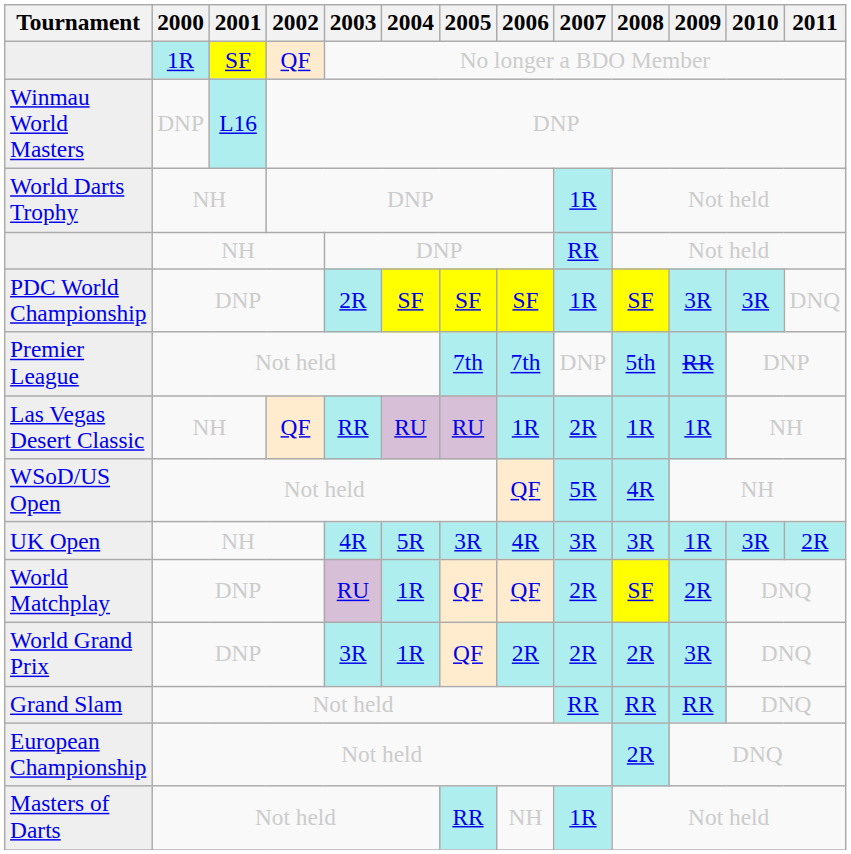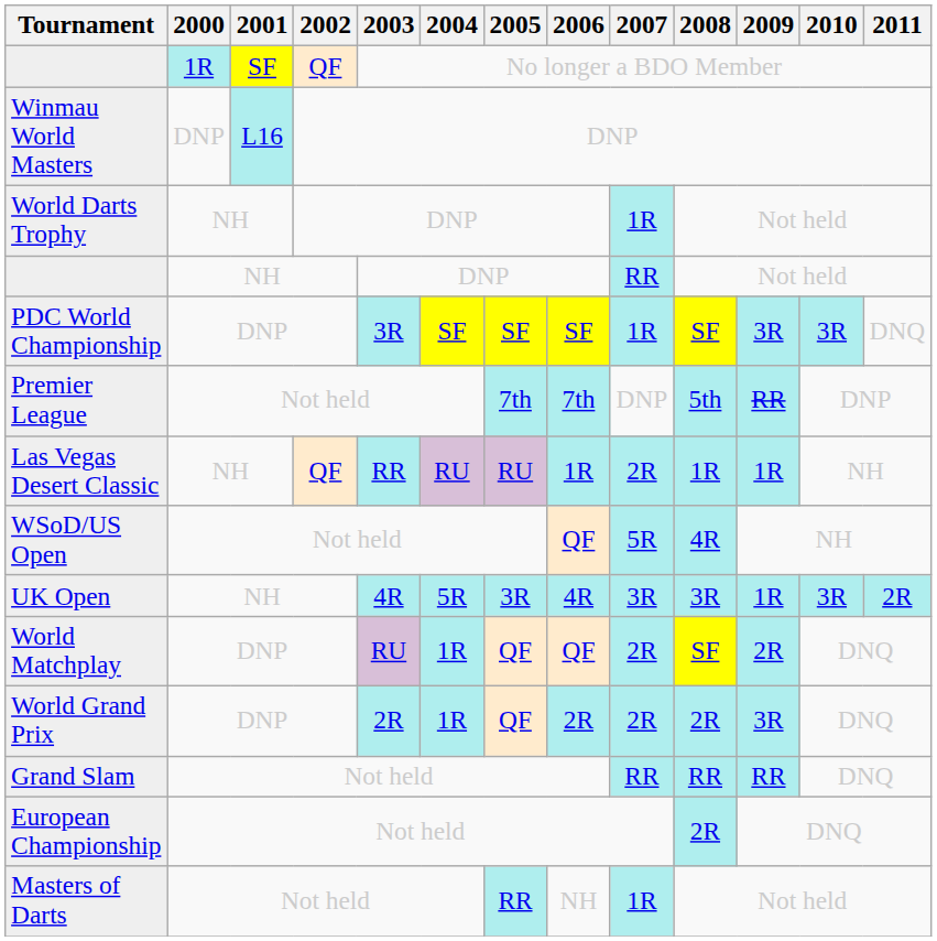 <table class="wikitable" style="width:20%; margin:0">
 <tr>
 <th>Tournament</th>
 <th>2000</th>
 <th>2001</th>
 <th>2002</th>
 <th>2003</th>
 <th>2004</th>
 <th>2005</th>
 <th>2006</th>
 <th>2007</th>
 <th>2008</th>
 <th>2009</th>
 <th>2010</th>
 <th>2011</th>
 </tr>
 <tr>
 <td style="background:#efefef;"></td>
 <td style="text-align:center; background:#afeeee;"><a href='#'>1R</a></td>
 <td style="text-align:center; background:yellow;"><a href='#'>SF</a></td>
 <td style="text-align:center; background:#ffebcd;"><a href='#'>QF</a></td>
 <td colspan="9" style="text-align:center; color:#ccc;">No longer a BDO Member</td>
 </tr>
 <tr>
 <td style="background:#efefef;"><a href='#'>Winmau World Masters</a></td>
 <td style="text-align:center; color:#ccc;">DNP</td>
 <td style="text-align:center; background:#afeeee;"><a href='#'>L16</a></td>
 <td colspan="10" style="text-align:center; color:#ccc;">DNP</td>
 </tr>
 <tr>
 <td style="background:#efefef;"><a href='#'>World Darts Trophy</a></td>
 <td colspan="2" style="text-align:center; color:#ccc;">NH</td>
 <td colspan="5" style="text-align:center; color:#ccc;">DNP</td>
 <td style="text-align:center; background:#afeeee;"><a href='#'>1R</a></td>
 <td colspan="4" style="text-align:center; color:#ccc;">Not held</td>
 </tr>
 <tr>
 <td style="background:#efefef;"></td>
 <td colspan="3" style="text-align:center; color:#ccc;">NH</td>
 <td colspan="4" style="text-align:center; color:#ccc;">DNP</td>
 <td style="text-align:center; background:#afeeee;"><a href='#'>RR</a></td>
 <td colspan="4" style="text-align:center; color:#ccc;">Not held</td>
 </tr>
 <tr>
 <td style="background:#efefef;"><a href='#'>PDC World Championship</a></td>
 <td colspan="3" style="text-align:center; color:#ccc;">DNP</td>
-<td style="text-align:center; background:#afeeee;"><a href='#'>2R</a></td>
+<td style="text-align:center; background:#afeeee;"><a href='#'>3R</a></td>
 <td style="text-align:center; background:yellow;"><a href='#'>SF</a></td>
 <td style="text-align:center; background:yellow;"><a href='#'>SF</a></td>
 <td style="text-align:center; background:yellow;"><a href='#'>SF</a></td>
 <td style="text-align:center; background:#afeeee;"><a href='#'>1R</a></td>
 <td style="text-align:center; background:yellow;"><a href='#'>SF</a></td>
 <td style="text-align:center; background:#afeeee;"><a href='#'>3R</a></td>
 <td style="text-align:center; background:#afeeee;"><a href='#'>3R</a></td>
 <td style="text-align:center; color:#ccc;">DNQ</td>
 </tr>
 <tr>
 <td style="background:#efefef;"><a href='#'>Premier League</a></td>
 <td colspan="5" style="text-align:center; color:#ccc;">Not held</td>
 <td style="text-align:center; background:#afeeee;"><a href='#'>7th</a></td>
 <td style="text-align:center; background:#afeeee;"><a href='#'>7th</a></td>
 <td style="text-align:center; color:#ccc;">DNP</td>
 <td style="text-align:center; background:#afeeee;"><a href='#'>5th</a></td>
 <td style="text-align:center; background:#afeeee;"><a href='#'><s>RR</s></a></td>
 <td colspan="2" style="text-align:center; color:#ccc;">DNP</td>
 </tr>
 <tr>
 <td style="background:#efefef;"><a href='#'>Las Vegas Desert Classic</a></td>
 <td colspan="2" style="text-align:center; color:#ccc;">NH</td>
 <td style="text-align:center; background:#ffebcd;"><a href='#'>QF</a></td>
 <td style="text-align:center; background:#afeeee;"><a href='#'>RR</a></td>
 <td style="text-align:center; background:thistle;"><a href='#'>RU</a></td>
 <td style="text-align:center; background:thistle;"><a href='#'>RU</a></td>
 <td style="text-align:center; background:#afeeee;"><a href='#'>1R</a></td>
 <td style="text-align:center; background:#afeeee;"><a href='#'>2R</a></td>
 <td style="text-align:center; background:#afeeee;"><a href='#'>1R</a></td>
 <td style="text-align:center; background:#afeeee;"><a href='#'>1R</a></td>
 <td colspan="2" style="text-align:center; color:#ccc;">NH</td>
 </tr>
 <tr>
 <td style="background:#efefef;"><a href='#'>WSoD/US Open</a></td>
 <td colspan="6" style="text-align:center; color:#ccc;">Not held</td>
 <td style="text-align:center; background:#ffebcd;"><a href='#'>QF</a></td>
 <td style="text-align:center; background:#afeeee;"><a href='#'>5R</a></td>
 <td style="text-align:center; background:#afeeee;"><a href='#'>4R</a></td>
 <td colspan="3" style="text-align:center; color:#ccc;">NH</td>
 </tr>
 <tr>
 <td style="background:#efefef;"><a href='#'>UK Open</a></td>
 <td colspan="3" style="text-align:center; color:#ccc;">NH</td>
 <td style="text-align:center; background:#afeeee;"><a href='#'>4R</a></td>
 <td style="text-align:center; background:#afeeee;"><a href='#'>5R</a></td>
 <td style="text-align:center; background:#afeeee;"><a href='#'>3R</a></td>
 <td style="text-align:center; background:#afeeee;"><a href='#'>4R</a></td>
 <td style="text-align:center; background:#afeeee;"><a href='#'>3R</a></td>
 <td style="text-align:center; background:#afeeee;"><a href='#'>3R</a></td>
 <td style="text-align:center; background:#afeeee;"><a href='#'>1R</a></td>
 <td style="text-align:center; background:#afeeee;"><a href='#'>3R</a></td>
 <td style="text-align:center; background:#afeeee;"><a href='#'>2R</a></td>
 </tr>
 <tr>
 <td style="background:#efefef;"><a href='#'>World Matchplay</a></td>
 <td colspan="3" style="text-align:center; color:#ccc;">DNP</td>
 <td style="text-align:center; background:thistle;"><a href='#'>RU</a></td>
 <td style="text-align:center; background:#afeeee;"><a href='#'>1R</a></td>
 <td style="text-align:center; background:#ffebcd;"><a href='#'>QF</a></td>
 <td style="text-align:center; background:#ffebcd;"><a href='#'>QF</a></td>
 <td style="text-align:center; background:#afeeee;"><a href='#'>2R</a></td>
 <td style="text-align:center; background:yellow;"><a href='#'>SF</a></td>
 <td style="text-align:center; background:#afeeee;"><a href='#'>2R</a></td>
 <td colspan="2" style="text-align:center; color:#ccc;">DNQ</td>
 </tr>
 <tr>
 <td style="background:#efefef;"><a href='#'>World Grand Prix</a></td>
 <td colspan="3" style="text-align:center; color:#ccc;">DNP</td>
-<td style="text-align:center; background:#afeeee;"><a href='#'>3R</a></td>
+<td style="text-align:center; background:#afeeee;"><a href='#'>2R</a></td>
 <td style="text-align:center; background:#afeeee;"><a href='#'>1R</a></td>
 <td style="text-align:center; background:#ffebcd;"><a href='#'>QF</a></td>
 <td style="text-align:center; background:#afeeee;"><a href='#'>2R</a></td>
 <td style="text-align:center; background:#afeeee;"><a href='#'>2R</a></td>
 <td style="text-align:center; background:#afeeee;"><a href='#'>2R</a></td>
 <td style="text-align:center; background:#afeeee;"><a href='#'>3R</a></td>
 <td colspan="2" style="text-align:center; color:#ccc;">DNQ</td>
 </tr>
 <tr>
 <td style="background:#efefef;"><a href='#'>Grand Slam</a></td>
 <td colspan="7" style="text-align:center; color:#ccc;">Not held</td>
 <td style="text-align:center; background:#afeeee;"><a href='#'>RR</a></td>
 <td style="text-align:center; background:#afeeee;"><a href='#'>RR</a></td>
 <td style="text-align:center; background:#afeeee;"><a href='#'>RR</a></td>
 <td colspan="2" style="text-align:center; color:#ccc;">DNQ</td>
 </tr>
 <tr>
 <td style="background:#efefef;"><a href='#'>European Championship</a></td>
 <td colspan="8" style="text-align:center; color:#ccc;">Not held</td>
 <td style="text-align:center; background:#afeeee;"><a href='#'>2R</a></td>
 <td colspan="3" style="text-align:center; color:#ccc;">DNQ</td>
 </tr>
 <tr>
 <td style="background:#efefef;"><a href='#'>Masters of Darts</a></td>
 <td colspan="5" style="text-align:center; color:#ccc;">Not held</td>
 <td style="text-align:center; background:#afeeee;"><a href='#'>RR</a></td>
 <td style="text-align:center; color:#ccc;">NH</td>
 <td style="text-align:center; background:#afeeee;"><a href='#'>1R</a></td>
 <td colspan="4" style="text-align:center; color:#ccc;">Not held</td>
 </tr>
 </table>
